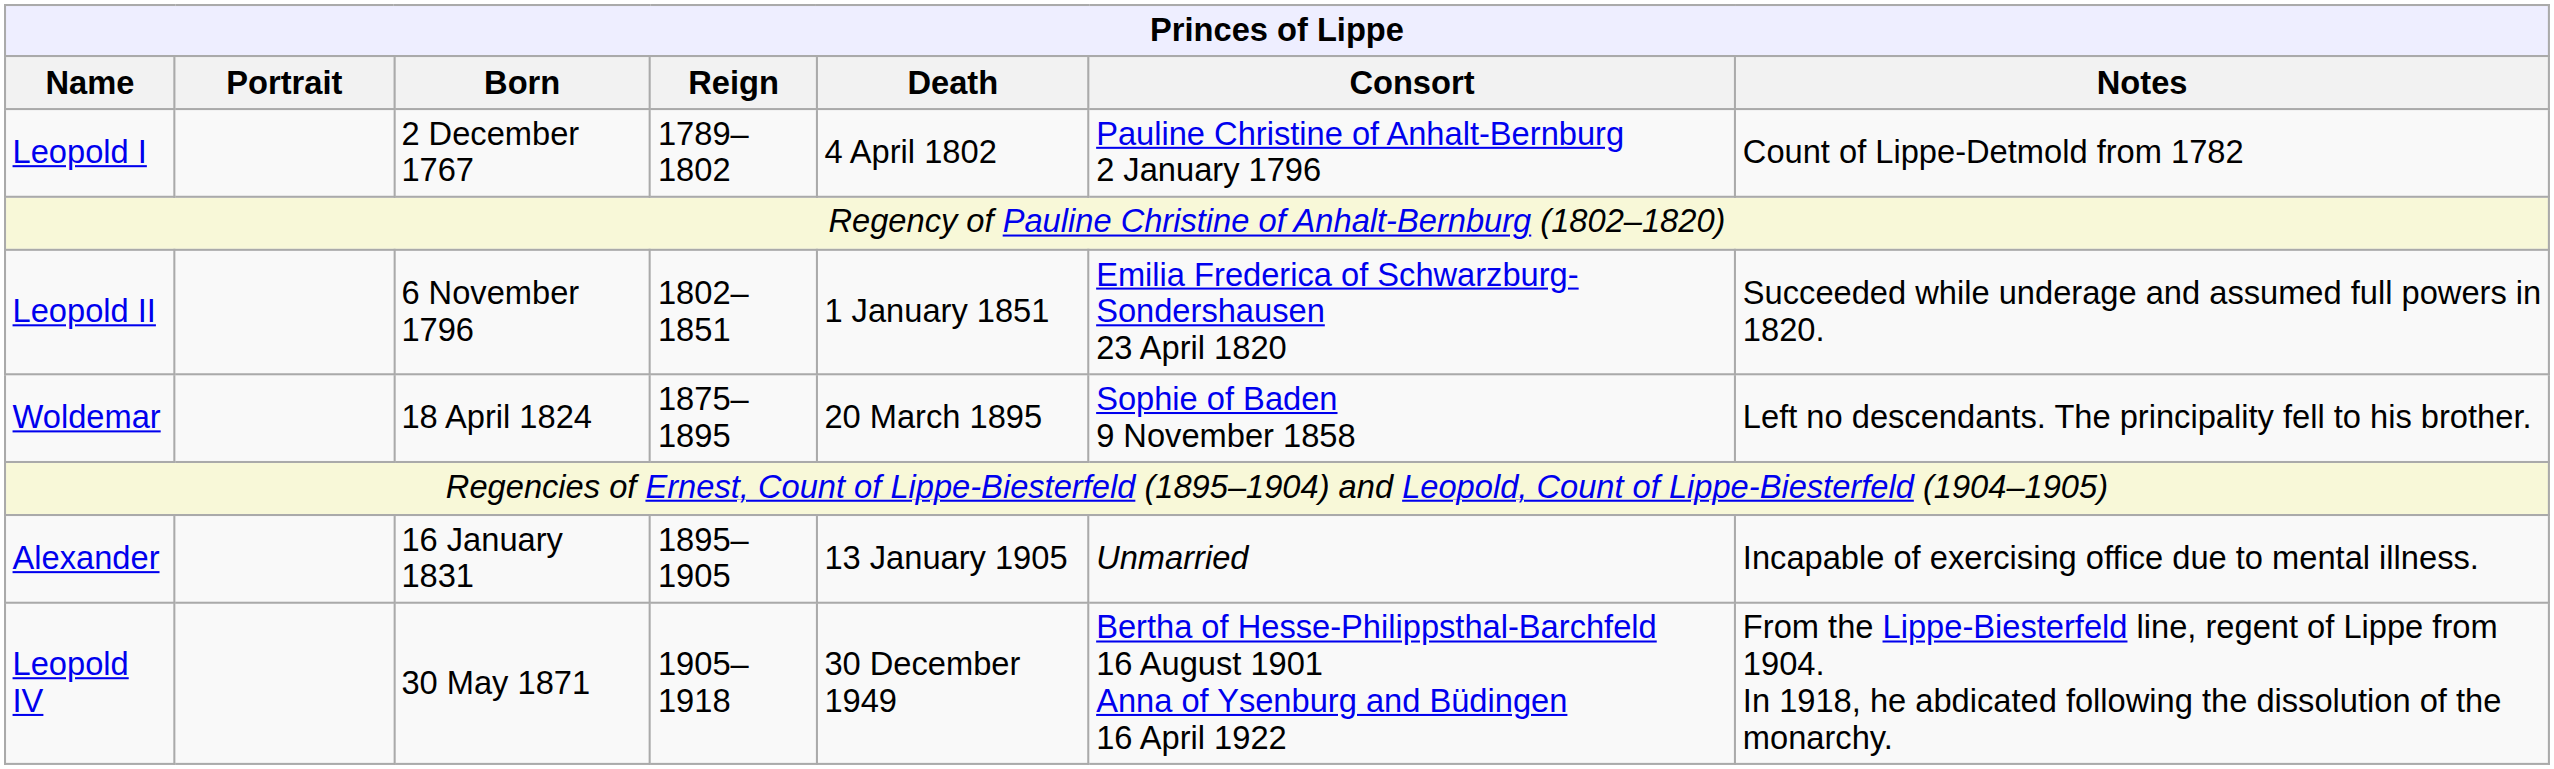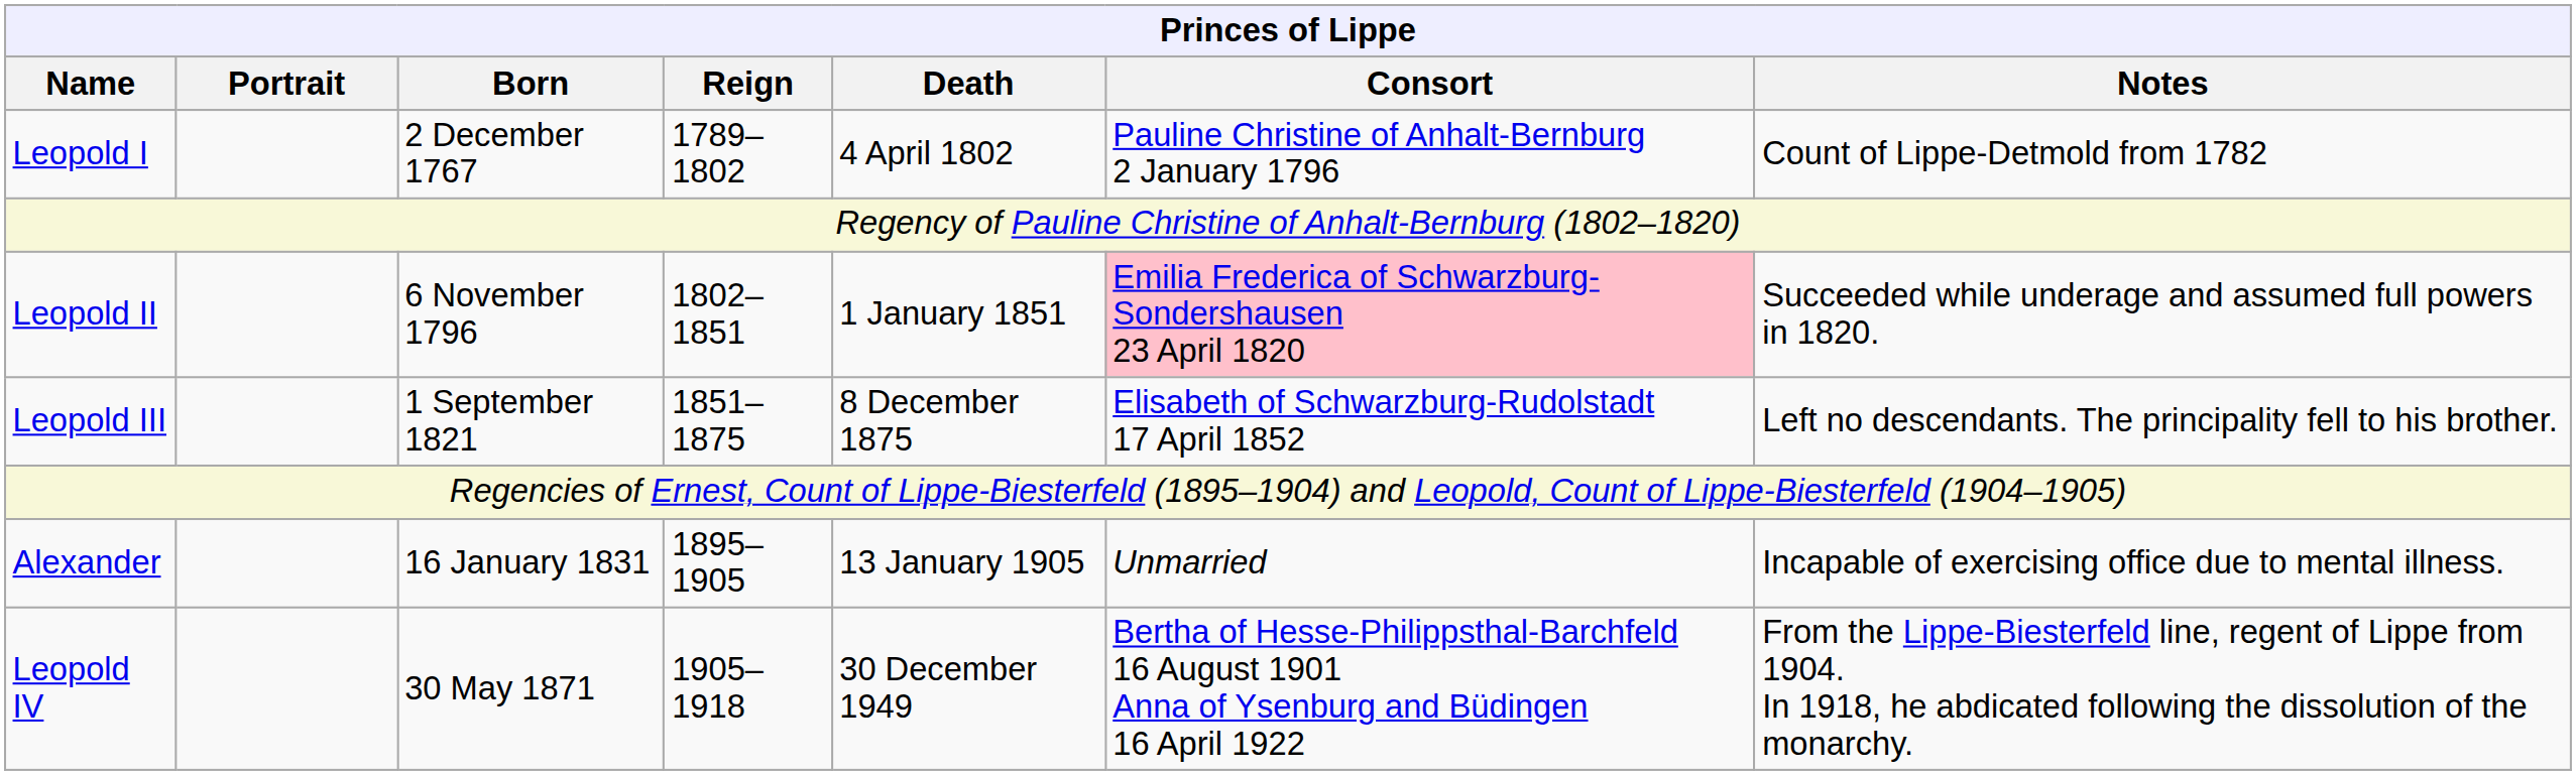 <table class="wikitable" text-align:center;">
 <tr>
 <th colspan="7" style="background:#eef; text-align:center;">Princes of Lippe</th>
 </tr>
 <tr bgcolor=#cccccc>
 <th>Name</th>
 <th style="width: 100px">Portrait</th>
 <th>Born</th>
 <th>Reign</th>
 <th>Death</th>
 <th>Consort</th>
 <th>Notes</th>
 </tr>
 <tr>
 <td><a href='#'>Leopold I</a></td>
 <td></td>
 <td>2 December 1767</td>
 <td>1789–1802</td>
 <td>4 April 1802</td>
 <td><a href='#'>Pauline Christine of Anhalt-Bernburg</a><br>2 January 1796</td>
 <td>Count of Lippe-Detmold from 1782</td>
 </tr>
 <tr bgcolor=#f8f8d8>
 <td align="center"colspan="7"><em>Regency of <a href='#'>Pauline Christine of Anhalt-Bernburg</a> (1802–1820)</em></td>
 </tr>
 <tr>
 <td><a href='#'>Leopold II</a></td>
 <td></td>
 <td>6 November 1796</td>
 <td>1802–1851</td>
 <td>1 January 1851</td>
-<td><a href='#'>Emilia Frederica of Schwarzburg-Sondershausen</a><br>23 April 1820</td>
+<td style="background: pink;"><a href='#'>Emilia Frederica of Schwarzburg-Sondershausen</a><br>23 April 1820</td>
 <td>Succeeded while underage and assumed full powers in 1820.</td>
 </tr>
 <tr>
-<td><a href='#'>Woldemar</a></td>
+<td><a href='#'>Leopold III</a></td>
 <td></td>
-<td>18 April 1824</td>
-<td>1875–1895</td>
-<td>20 March 1895</td>
-<td><a href='#'>Sophie of Baden</a><br>9 November 1858</td>
+<td>1 September 1821</td>
+<td>1851–1875</td>
+<td>8 December 1875</td>
+<td><a href='#'>Elisabeth of Schwarzburg-Rudolstadt</a><br>17 April 1852</td>
 <td>Left no descendants. The principality fell to his brother.</td>
 </tr>
 <tr bgcolor=#f8f8d8>
 <td align="center"colspan="7"><em>Regencies of <a href='#'>Ernest, Count of Lippe-Biesterfeld</a> (1895–1904) and <a href='#'>Leopold, Count of Lippe-Biesterfeld</a> (1904–1905)</em></td>
 </tr>
 <tr>
 <td><a href='#'>Alexander</a></td>
 <td></td>
 <td>16 January 1831</td>
 <td>1895–1905</td>
 <td>13 January 1905</td>
 <td><em>Unmarried</em></td>
 <td>Incapable of exercising office due to mental illness.</td>
 </tr>
 <tr>
 <td><a href='#'>Leopold IV</a></td>
 <td></td>
 <td>30 May 1871</td>
 <td>1905–1918</td>
 <td>30 December 1949</td>
 <td><a href='#'>Bertha of Hesse-Philippsthal-Barchfeld</a><br>16 August 1901<br><a href='#'>Anna of Ysenburg and Büdingen</a><br>16 April 1922</td>
 <td>From the <a href='#'>Lippe-Biesterfeld</a> line, regent of Lippe from 1904.<br>In 1918, he abdicated following the dissolution of the monarchy.</td>
 </tr>
 </table>
